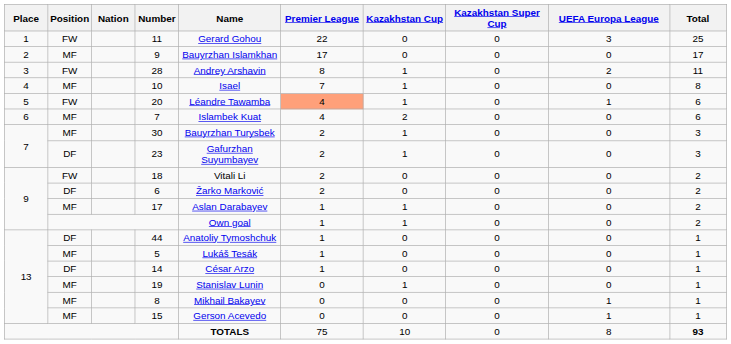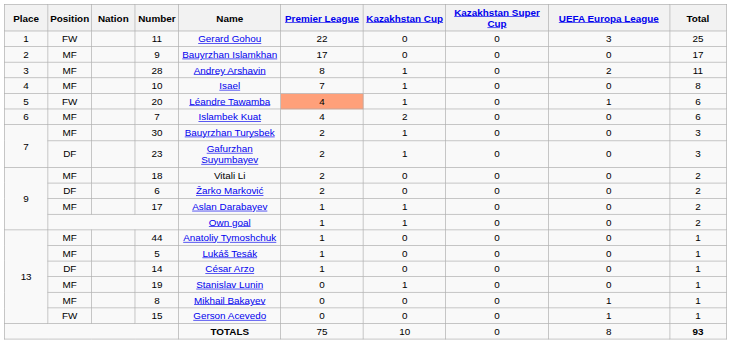 <table class="wikitable" style="font-size: 95%; text-align: center;">
 <tr>
 <th width=60>Place</th>
 <th width=60>Position</th>
 <th width=60>Nation</th>
 <th width=60>Number</th>
 <th width=150>Name</th>
 <th width=120><a href='#'>Premier League</a></th>
 <th width=120><a href='#'>Kazakhstan Cup</a></th>
 <th width=150><a href='#'>Kazakhstan Super Cup</a></th>
 <th width=180><a href='#'>UEFA Europa League</a></th>
 <th width=80><strong>Total</strong></th>
 </tr>
 <tr>
 <td>1</td>
 <td>FW</td>
 <td></td>
 <td>11</td>
 <td><a href='#'>Gerard Gohou</a></td>
 <td>22</td>
 <td>0</td>
 <td>0</td>
 <td>3</td>
 <td>25</td>
 </tr>
 <tr>
 <td>2</td>
 <td>MF</td>
 <td></td>
 <td>9</td>
 <td><a href='#'>Bauyrzhan Islamkhan</a></td>
 <td>17</td>
 <td>0</td>
 <td>0</td>
 <td>0</td>
 <td>17</td>
 </tr>
 <tr>
 <td>3</td>
-<td>FW</td>
+<td>MF</td>
 <td></td>
 <td>28</td>
 <td><a href='#'>Andrey Arshavin</a></td>
 <td>8</td>
 <td>1</td>
 <td>0</td>
 <td>2</td>
 <td>11</td>
 </tr>
 <tr>
 <td>4</td>
 <td>MF</td>
 <td></td>
 <td>10</td>
 <td><a href='#'>Isael</a></td>
 <td>7</td>
 <td>1</td>
 <td>0</td>
 <td>0</td>
 <td>8</td>
 </tr>
 <tr>
 <td>5</td>
 <td>FW</td>
 <td></td>
 <td>20</td>
 <td><a href='#'>Léandre Tawamba</a></td>
 <td style="background: lightsalmon;">4</td>
 <td>1</td>
 <td>0</td>
 <td>1</td>
 <td>6</td>
 </tr>
 <tr>
 <td>6</td>
 <td>MF</td>
 <td></td>
 <td>7</td>
 <td><a href='#'>Islambek Kuat</a></td>
 <td>4</td>
 <td>2</td>
 <td>0</td>
 <td>0</td>
 <td>6</td>
 </tr>
 <tr>
 <td rowspan="2">7</td>
 <td>MF</td>
 <td></td>
 <td>30</td>
 <td><a href='#'>Bauyrzhan Turysbek</a></td>
 <td>2</td>
 <td>1</td>
 <td>0</td>
 <td>0</td>
 <td>3</td>
 </tr>
 <tr>
 <td>DF</td>
 <td></td>
 <td>23</td>
 <td><a href='#'>Gafurzhan Suyumbayev</a></td>
 <td>2</td>
 <td>1</td>
 <td>0</td>
 <td>0</td>
 <td>3</td>
 </tr>
 <tr>
 <td rowspan="4">9</td>
-<td>FW</td>
+<td>MF</td>
 <td></td>
 <td>18</td>
 <td>Vitali Li</td>
 <td>2</td>
 <td>0</td>
 <td>0</td>
 <td>0</td>
 <td>2</td>
 </tr>
 <tr>
 <td>DF</td>
 <td></td>
 <td>6</td>
 <td><a href='#'>Žarko Marković</a></td>
 <td>2</td>
 <td>0</td>
 <td>0</td>
 <td>0</td>
 <td>2</td>
 </tr>
 <tr>
 <td>MF</td>
 <td></td>
 <td>17</td>
 <td><a href='#'>Aslan Darabayev</a></td>
 <td>1</td>
 <td>1</td>
 <td>0</td>
 <td>0</td>
 <td>2</td>
 </tr>
 <tr>
 <td colspan="3"></td>
 <td><a href='#'>Own goal</a></td>
 <td>1</td>
 <td>1</td>
 <td>0</td>
 <td>0</td>
 <td>2</td>
 </tr>
 <tr>
 <td rowspan="6">13</td>
-<td>DF</td>
+<td>MF</td>
 <td></td>
 <td>44</td>
 <td><a href='#'>Anatoliy Tymoshchuk</a></td>
 <td>1</td>
 <td>0</td>
 <td>0</td>
 <td>0</td>
 <td>1</td>
 </tr>
 <tr>
 <td>MF</td>
 <td></td>
 <td>5</td>
 <td><a href='#'>Lukáš Tesák</a></td>
 <td>1</td>
 <td>0</td>
 <td>0</td>
 <td>0</td>
 <td>1</td>
 </tr>
 <tr>
 <td>DF</td>
 <td></td>
 <td>14</td>
 <td><a href='#'>César Arzo</a></td>
 <td>1</td>
 <td>0</td>
 <td>0</td>
 <td>0</td>
 <td>1</td>
 </tr>
 <tr>
 <td>MF</td>
 <td></td>
 <td>19</td>
 <td><a href='#'>Stanislav Lunin</a></td>
 <td>0</td>
 <td>1</td>
 <td>0</td>
 <td>0</td>
 <td>1</td>
 </tr>
 <tr>
 <td>MF</td>
 <td></td>
 <td>8</td>
 <td><a href='#'>Mikhail Bakayev</a></td>
 <td>0</td>
 <td>0</td>
 <td>0</td>
 <td>1</td>
 <td>1</td>
 </tr>
 <tr>
-<td>MF</td>
+<td>FW</td>
 <td></td>
 <td>15</td>
 <td><a href='#'>Gerson Acevedo</a></td>
 <td>0</td>
 <td>0</td>
 <td>0</td>
 <td>1</td>
 <td>1</td>
 </tr>
 <tr>
 <td colspan="4"></td>
 <td><strong>TOTALS</strong></td>
 <td>75</td>
 <td>10</td>
 <td>0</td>
 <td>8</td>
 <td><strong>93</strong></td>
 </tr>
 </table>
